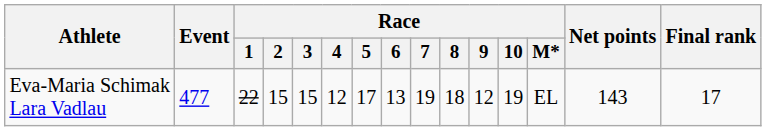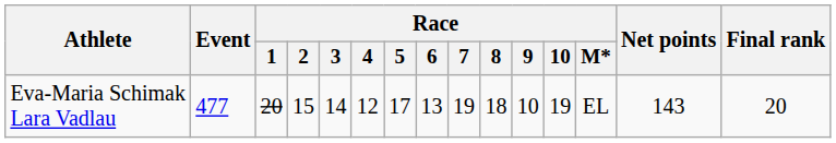 <table class="wikitable" style="font-size:90%">
 <tr>
 <th rowspan="2">Athlete</th>
 <th rowspan="2">Event</th>
 <th colspan=11>Race</th>
 <th rowspan=2>Net points</th>
 <th rowspan=2>Final rank</th>
 </tr>
 <tr style="font-size:95%">
 <th>1</th>
 <th>2</th>
 <th>3</th>
 <th>4</th>
 <th>5</th>
 <th>6</th>
 <th>7</th>
 <th>8</th>
 <th>9</th>
 <th>10</th>
 <th>M*</th>
 </tr>
 <tr align=center>
 <td align=left>Eva-Maria Schimak<br><a href='#'>Lara Vadlau</a></td>
 <td align=left><a href='#'>477</a></td>
-<td><s>22</s></td>
+<td><s>20</s></td>
 <td>15</td>
-<td>15</td>
+<td>14</td>
 <td>12</td>
 <td>17</td>
 <td>13</td>
 <td>19</td>
 <td>18</td>
-<td>12</td>
+<td>10</td>
 <td>19</td>
 <td>EL</td>
 <td>143</td>
-<td>17</td>
+<td>20</td>
 </tr>
 </table>
